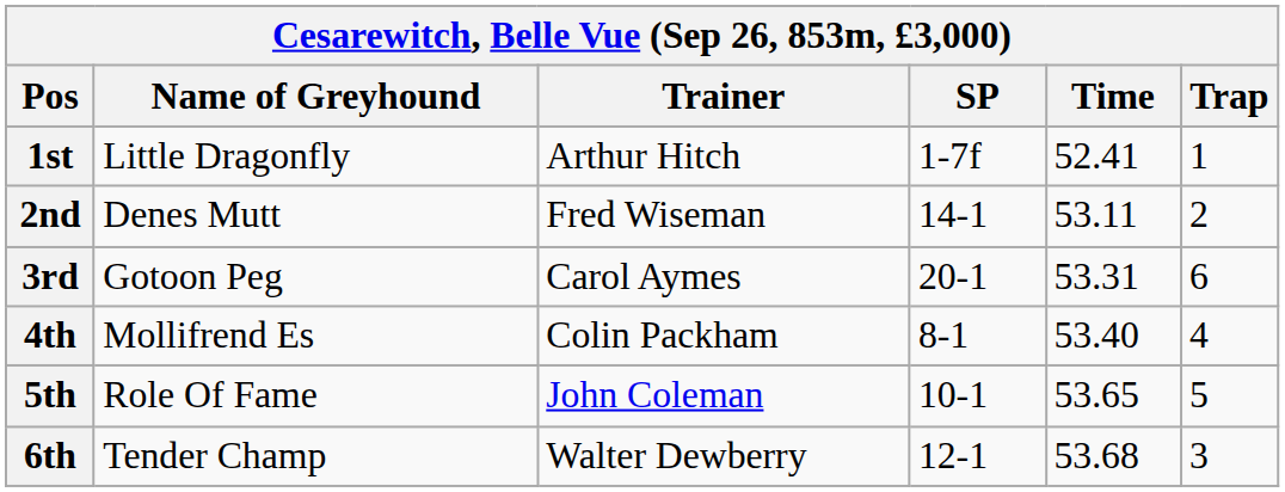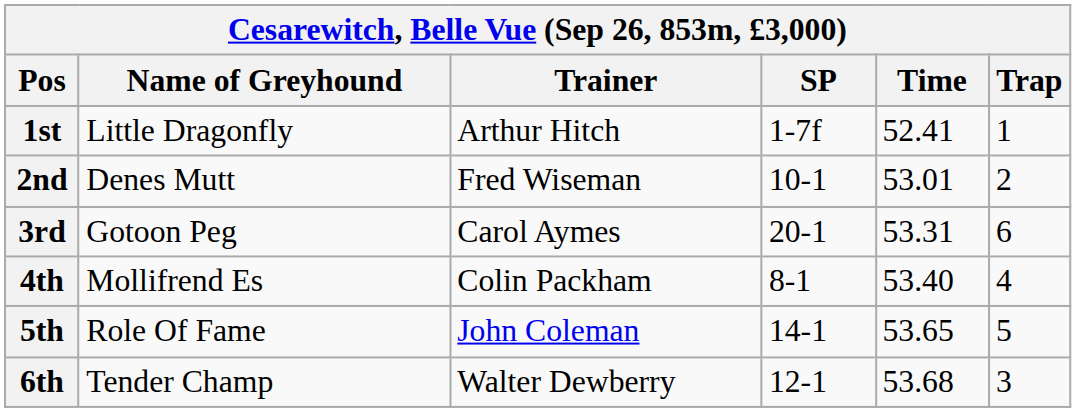 <table class="wikitable">
 <tr>
 <th colspan="6"><a href='#'>Cesarewitch</a>, <a href='#'>Belle Vue</a> (Sep 26, 853m, £3,000)</th>
 </tr>
 <tr>
 <th width=30>Pos</th>
 <th width=180>Name of Greyhound</th>
 <th width=150>Trainer</th>
 <th width=50>SP</th>
 <th width=50>Time</th>
 <th width=30>Trap</th>
 </tr>
 <tr>
 <th>1st</th>
 <td>Little Dragonfly</td>
 <td>Arthur Hitch</td>
 <td>1-7f</td>
 <td>52.41</td>
 <td>1</td>
 </tr>
 <tr>
 <th>2nd</th>
 <td>Denes Mutt</td>
 <td>Fred Wiseman</td>
-<td>14-1</td>
-<td>53.11</td>
+<td>10-1</td>
+<td>53.01</td>
 <td>2</td>
 </tr>
 <tr>
 <th>3rd</th>
 <td>Gotoon Peg</td>
 <td>Carol Aymes</td>
 <td>20-1</td>
 <td>53.31</td>
 <td>6</td>
 </tr>
 <tr>
 <th>4th</th>
 <td>Mollifrend Es</td>
 <td>Colin Packham</td>
 <td>8-1</td>
 <td>53.40</td>
 <td>4</td>
 </tr>
 <tr>
 <th>5th</th>
 <td>Role Of Fame</td>
 <td><a href='#'>John Coleman</a></td>
-<td>10-1</td>
+<td>14-1</td>
 <td>53.65</td>
 <td>5</td>
 </tr>
 <tr>
 <th>6th</th>
 <td>Tender Champ</td>
 <td>Walter Dewberry</td>
 <td>12-1</td>
 <td>53.68</td>
 <td>3</td>
 </tr>
 </table>
